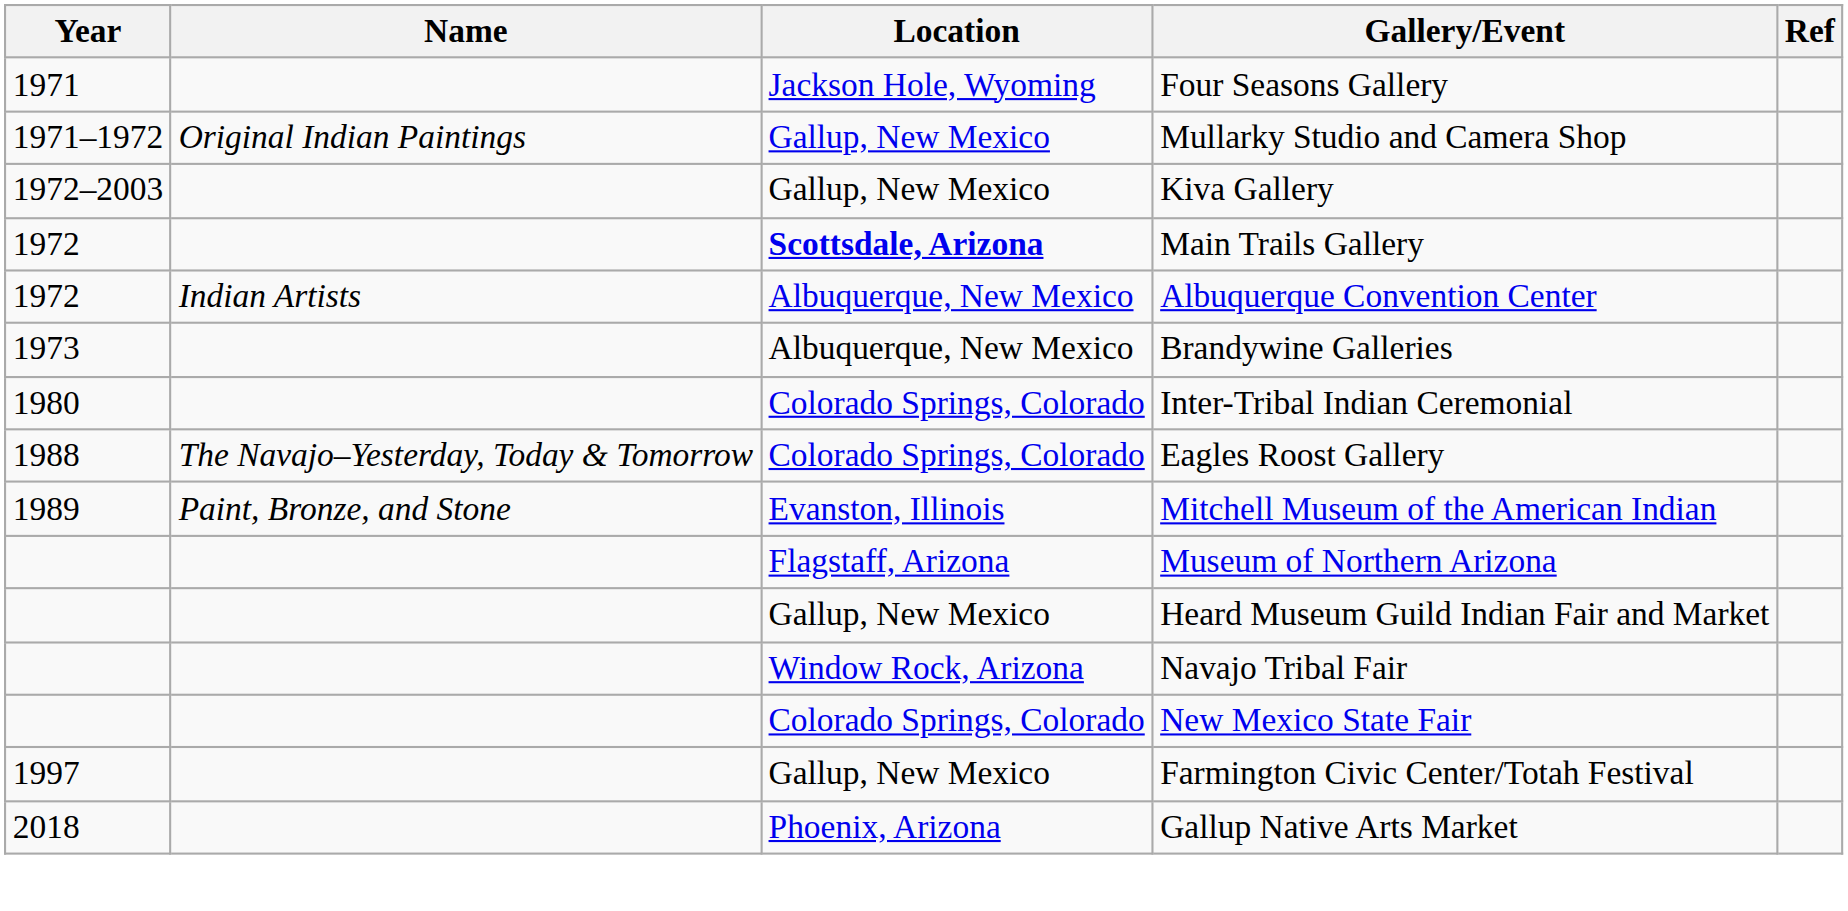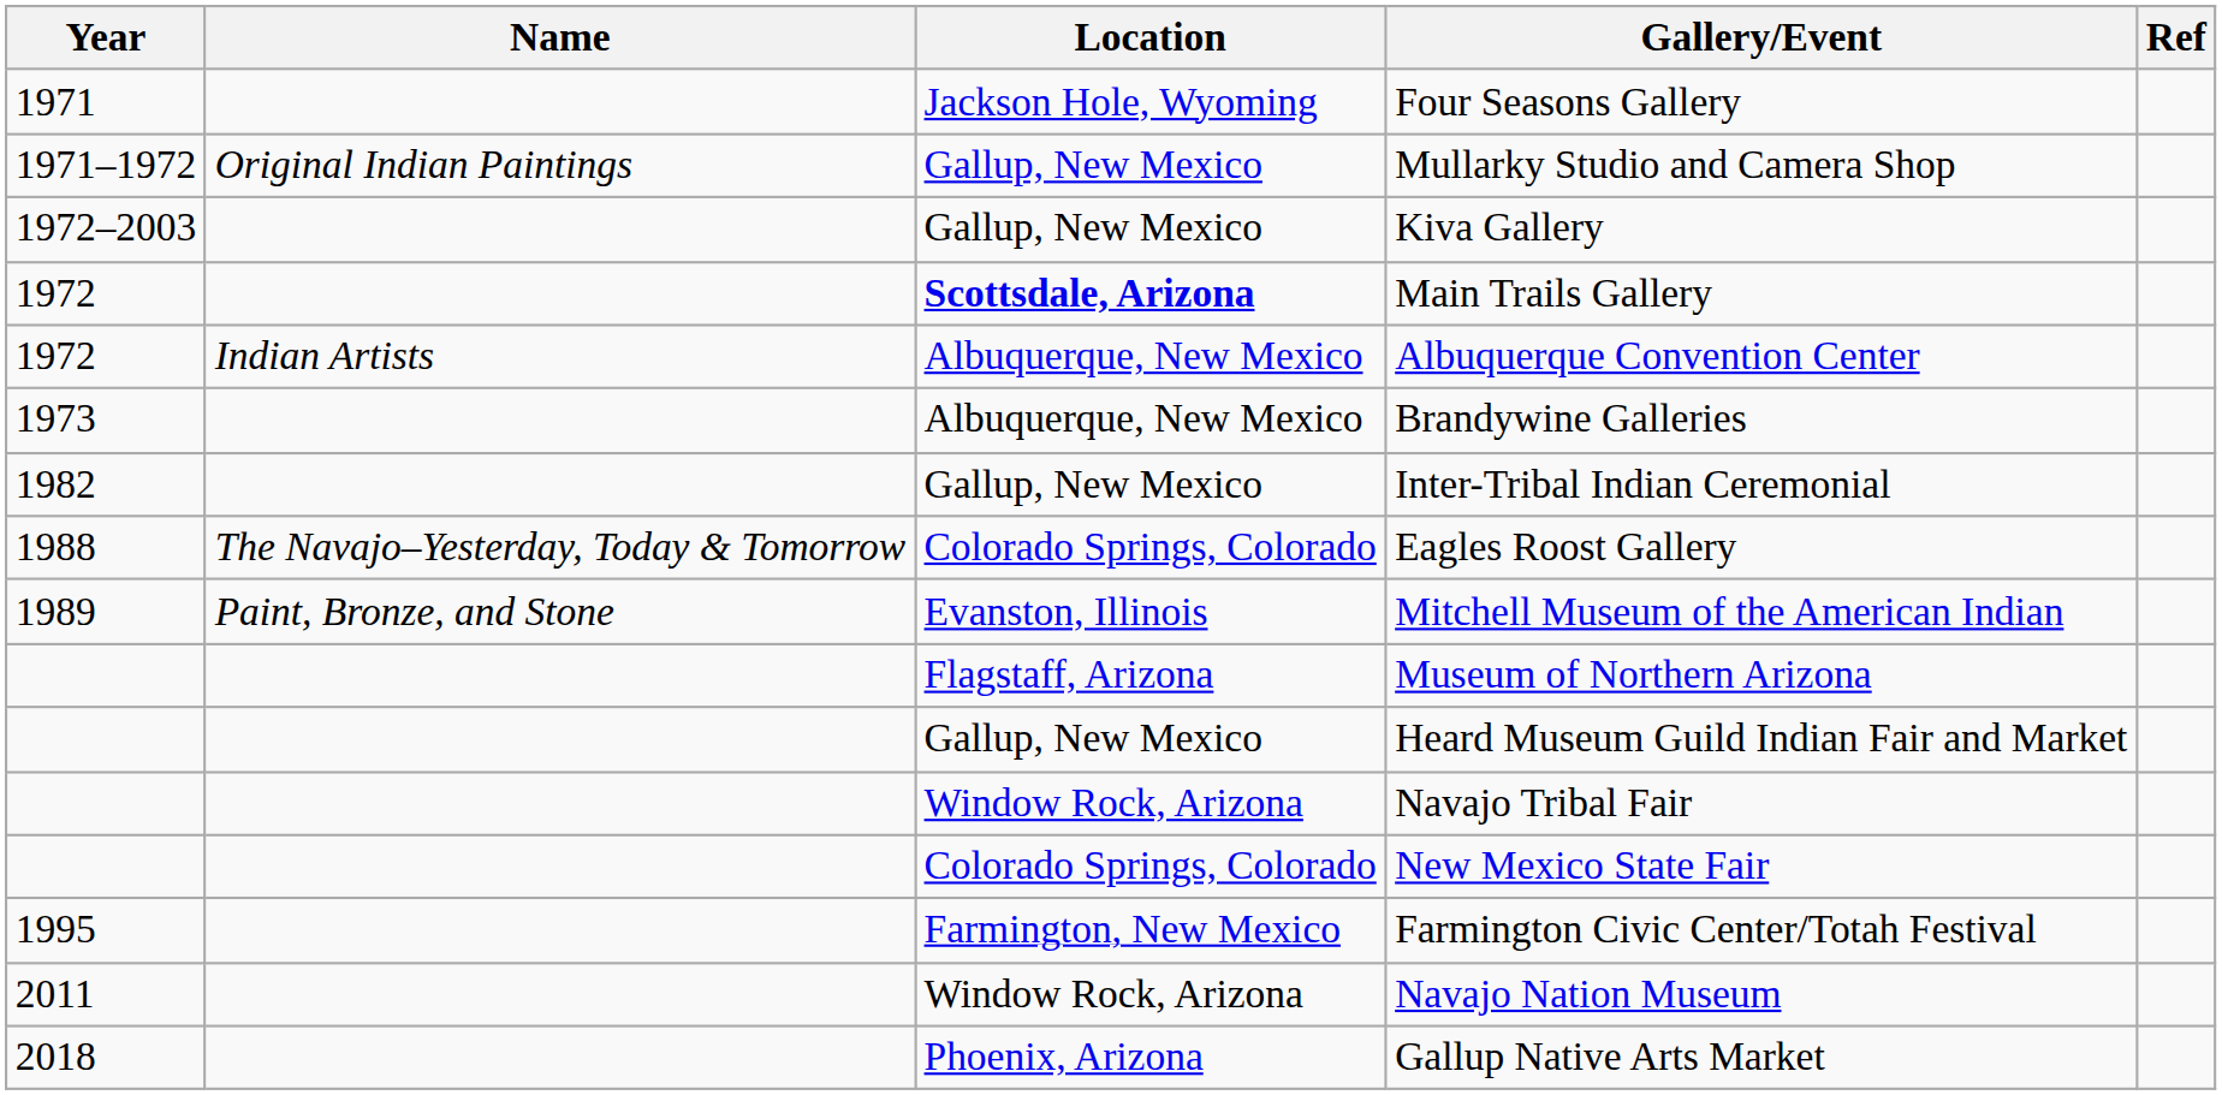 <table class="wikitable sortable">
 <tr>
 <th>Year</th>
 <th>Name</th>
 <th>Location</th>
 <th>Gallery/Event</th>
 <th>Ref</th>
 </tr>
 <tr>
 <td>1971</td>
 <td></td>
 <td><a href='#'>Jackson Hole, Wyoming</a></td>
 <td>Four Seasons Gallery</td>
 <td></td>
 </tr>
 <tr>
 <td>1971–1972</td>
 <td><em>Original Indian Paintings</em></td>
 <td><a href='#'>Gallup, New Mexico</a></td>
 <td>Mullarky Studio and Camera Shop</td>
 <td></td>
 </tr>
 <tr>
 <td>1972–2003</td>
 <td></td>
 <td>Gallup, New Mexico</td>
 <td>Kiva Gallery</td>
 <td></td>
 </tr>
 <tr>
 <td>1972</td>
 <td></td>
 <td><strong><a href='#'>Scottsdale, Arizona</a></strong></td>
 <td>Main Trails Gallery</td>
 <td></td>
 </tr>
 <tr>
 <td>1972</td>
 <td><em>Indian Artists</em></td>
 <td><a href='#'>Albuquerque, New Mexico</a></td>
 <td><a href='#'>Albuquerque Convention Center</a></td>
 <td></td>
 </tr>
 <tr>
 <td>1973</td>
 <td></td>
 <td>Albuquerque, New Mexico</td>
 <td>Brandywine Galleries</td>
 <td></td>
 </tr>
 <tr>
-<td>1980</td>
+<td>1982</td>
 <td></td>
-<td><a href='#'>Colorado Springs, Colorado</a></td>
+<td>Gallup, New Mexico</td>
 <td>Inter-Tribal Indian Ceremonial</td>
 <td></td>
 </tr>
 <tr>
 <td>1988</td>
 <td><em>The Navajo–Yesterday, Today & Tomorrow</em></td>
 <td><a href='#'>Colorado Springs, Colorado</a></td>
 <td>Eagles Roost Gallery</td>
 <td></td>
 </tr>
 <tr>
 <td>1989</td>
 <td><em>Paint, Bronze, and Stone</em></td>
 <td><a href='#'>Evanston, Illinois</a></td>
 <td><a href='#'>Mitchell Museum of the American Indian</a></td>
 <td></td>
 </tr>
 <tr>
 <td></td>
 <td></td>
 <td><a href='#'>Flagstaff, Arizona</a></td>
 <td><a href='#'>Museum of Northern Arizona</a></td>
 <td></td>
 </tr>
 <tr>
 <td></td>
 <td></td>
 <td>Gallup, New Mexico</td>
 <td>Heard Museum Guild Indian Fair and Market</td>
 <td></td>
 </tr>
 <tr>
 <td></td>
 <td></td>
 <td><a href='#'>Window Rock, Arizona</a></td>
 <td>Navajo Tribal Fair</td>
 <td></td>
 </tr>
 <tr>
 <td></td>
 <td></td>
 <td><a href='#'>Colorado Springs, Colorado</a></td>
 <td><a href='#'>New Mexico State Fair</a></td>
 <td></td>
 </tr>
 <tr>
-<td>1997</td>
+<td>1995</td>
 <td></td>
-<td>Gallup, New Mexico</td>
+<td><a href='#'>Farmington, New Mexico</a></td>
 <td>Farmington Civic Center/Totah Festival</td>
+<td></td>
+</tr>
+<tr>
+<td>2011</td>
+<td></td>
+<td>Window Rock, Arizona</td>
+<td><a href='#'>Navajo Nation Museum</a></td>
 <td></td>
 </tr>
 <tr>
 <td>2018</td>
 <td></td>
 <td><a href='#'>Phoenix, Arizona</a></td>
 <td>Gallup Native Arts Market</td>
 <td></td>
 </tr>
 </table>
